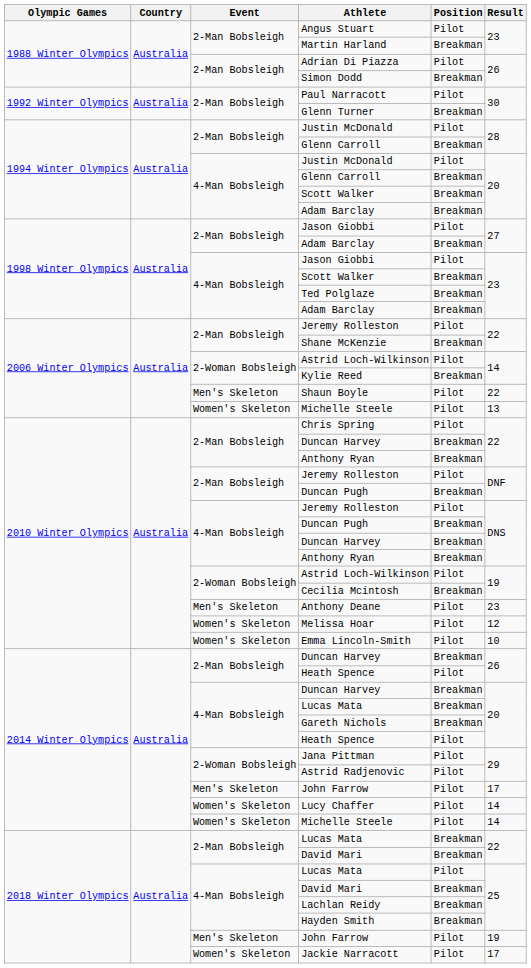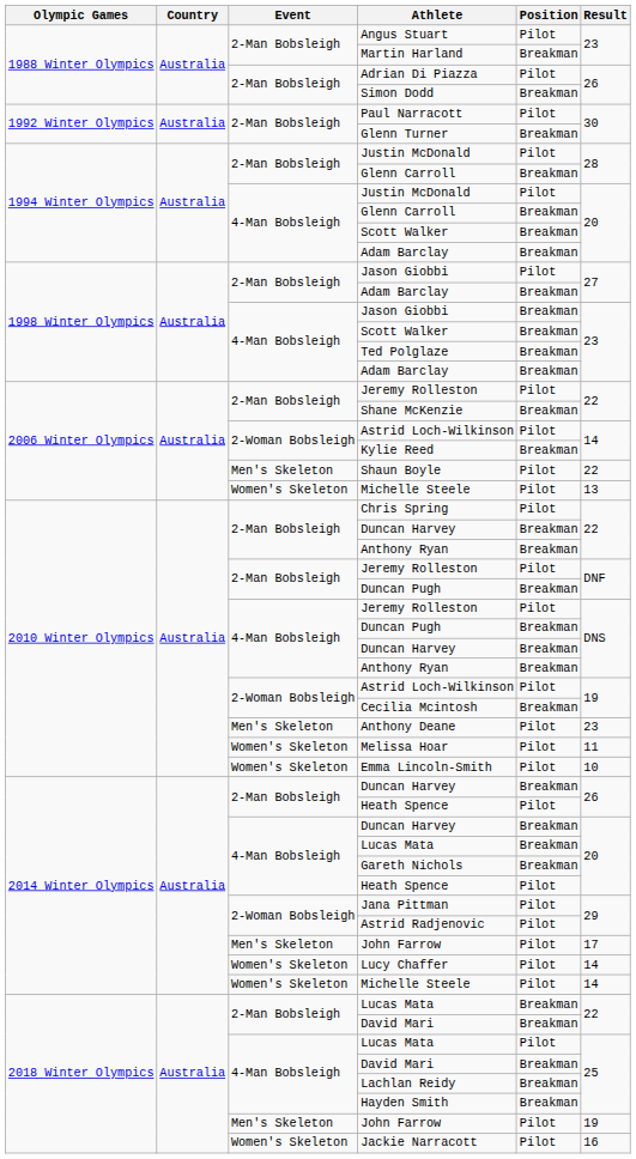 <table class="wikitable">
 <tr>
 <th>Olympic Games</th>
 <th>Country</th>
 <th>Event</th>
 <th>Athlete</th>
 <th>Position</th>
 <th>Result</th>
 </tr>
 <tr>
 <td rowspan="4">  <a href='#'>1988 Winter Olympics</a></td>
 <td rowspan="4">  <a href='#'>Australia</a></td>
 <td rowspan="2">2-Man Bobsleigh</td>
 <td>Angus Stuart</td>
 <td>Pilot</td>
 <td rowspan="2">23</td>
 </tr>
 <tr>
 <td>Martin Harland</td>
 <td>Breakman</td>
 </tr>
 <tr>
 <td rowspan="2">2-Man Bobsleigh</td>
 <td>Adrian Di Piazza</td>
 <td>Pilot</td>
 <td rowspan="2">26</td>
 </tr>
 <tr>
 <td>Simon Dodd</td>
 <td>Breakman</td>
 </tr>
 <tr>
 <td rowspan="2">  <a href='#'>1992 Winter Olympics</a></td>
 <td rowspan="2">  <a href='#'>Australia</a></td>
 <td rowspan="2">2-Man Bobsleigh</td>
 <td>Paul Narracott</td>
 <td>Pilot</td>
 <td rowspan="2">30</td>
 </tr>
 <tr>
 <td>Glenn Turner</td>
 <td>Breakman</td>
 </tr>
 <tr>
 <td rowspan="6"> <a href='#'>1994 Winter Olympics</a></td>
 <td rowspan="6">  <a href='#'>Australia</a></td>
 <td rowspan="2">2-Man Bobsleigh</td>
 <td>Justin McDonald</td>
 <td>Pilot</td>
 <td rowspan="2">28</td>
 </tr>
 <tr>
 <td>Glenn Carroll</td>
 <td>Breakman</td>
 </tr>
 <tr>
 <td rowspan="4">4-Man Bobsleigh</td>
 <td>Justin McDonald</td>
 <td>Pilot</td>
 <td rowspan="4">20</td>
 </tr>
 <tr>
 <td>Glenn Carroll</td>
 <td>Breakman</td>
 </tr>
 <tr>
 <td>Scott Walker</td>
 <td>Breakman</td>
 </tr>
 <tr>
 <td>Adam Barclay</td>
 <td>Breakman</td>
 </tr>
 <tr>
 <td rowspan="6"><a href='#'>1998 Winter Olympics</a></td>
 <td rowspan="6">  <a href='#'>Australia</a></td>
 <td rowspan="2">2-Man Bobsleigh</td>
 <td>Jason Giobbi</td>
 <td>Pilot</td>
 <td rowspan="2">27</td>
 </tr>
 <tr>
 <td>Adam Barclay</td>
 <td>Breakman</td>
 </tr>
 <tr>
 <td rowspan="4">4-Man Bobsleigh</td>
 <td>Jason Giobbi</td>
-<td>Pilot</td>
+<td>Breakman</td>
 <td rowspan="4">23</td>
 </tr>
 <tr>
 <td>Scott Walker</td>
 <td>Breakman</td>
 </tr>
 <tr>
 <td>Ted Polglaze</td>
 <td>Breakman</td>
 </tr>
 <tr>
 <td>Adam Barclay</td>
 <td>Breakman</td>
 </tr>
 <tr>
 <td rowspan="6">  <a href='#'>2006 Winter Olympics</a></td>
 <td rowspan="6">  <a href='#'>Australia</a></td>
 <td rowspan="2">2-Man Bobsleigh</td>
 <td>Jeremy Rolleston</td>
 <td>Pilot</td>
 <td rowspan="2">22</td>
 </tr>
 <tr>
 <td>Shane McKenzie</td>
 <td>Breakman</td>
 </tr>
 <tr>
 <td rowspan="2">2-Woman Bobsleigh</td>
 <td>Astrid Loch-Wilkinson</td>
 <td>Pilot</td>
 <td rowspan="2">14</td>
 </tr>
 <tr>
 <td>Kylie Reed</td>
 <td>Breakman</td>
 </tr>
 <tr>
 <td>Men's Skeleton</td>
 <td>Shaun Boyle</td>
 <td>Pilot</td>
 <td>22</td>
 </tr>
 <tr>
 <td>Women's Skeleton</td>
 <td>Michelle Steele</td>
 <td>Pilot</td>
 <td>13</td>
 </tr>
 <tr>
 <td rowspan="14">  <a href='#'>2010 Winter Olympics</a></td>
 <td rowspan="14">  <a href='#'>Australia</a></td>
 <td rowspan="3">2-Man Bobsleigh</td>
 <td>Chris Spring</td>
 <td>Pilot</td>
 <td rowspan="3">22</td>
 </tr>
 <tr>
 <td>Duncan Harvey</td>
 <td>Breakman</td>
 </tr>
 <tr>
 <td>Anthony Ryan</td>
 <td>Breakman</td>
 </tr>
 <tr>
 <td rowspan="2">2-Man Bobsleigh</td>
 <td>Jeremy Rolleston</td>
 <td>Pilot</td>
 <td rowspan="2">DNF</td>
 </tr>
 <tr>
 <td>Duncan Pugh</td>
 <td>Breakman</td>
 </tr>
 <tr>
 <td rowspan="4">4-Man Bobsleigh</td>
 <td>Jeremy Rolleston</td>
 <td>Pilot</td>
 <td rowspan="4">DNS</td>
 </tr>
 <tr>
 <td>Duncan Pugh</td>
 <td>Breakman</td>
 </tr>
 <tr>
 <td>Duncan Harvey</td>
 <td>Breakman</td>
 </tr>
 <tr>
 <td>Anthony Ryan</td>
 <td>Breakman</td>
 </tr>
 <tr>
 <td rowspan="2">2-Woman Bobsleigh</td>
 <td>Astrid Loch-Wilkinson</td>
 <td>Pilot</td>
 <td rowspan="2">19</td>
 </tr>
 <tr>
 <td>Cecilia Mcintosh</td>
 <td>Breakman</td>
 </tr>
 <tr>
 <td>Men's Skeleton</td>
 <td>Anthony Deane</td>
 <td>Pilot</td>
 <td>23</td>
 </tr>
 <tr>
 <td>Women's Skeleton</td>
 <td>Melissa Hoar</td>
 <td>Pilot</td>
-<td>12</td>
+<td>11</td>
 </tr>
 <tr>
 <td>Women's Skeleton</td>
 <td>Emma Lincoln-Smith</td>
 <td>Pilot</td>
 <td>10</td>
 </tr>
 <tr>
 <td rowspan="11">  <a href='#'>2014 Winter Olympics</a></td>
 <td rowspan="11">  <a href='#'>Australia</a></td>
 <td rowspan="2">2-Man Bobsleigh</td>
 <td>Duncan Harvey</td>
 <td>Breakman</td>
 <td rowspan="2">26</td>
 </tr>
 <tr>
 <td>Heath Spence</td>
 <td>Pilot</td>
 </tr>
 <tr>
 <td rowspan="4">4-Man Bobsleigh</td>
 <td>Duncan Harvey</td>
 <td>Breakman</td>
 <td rowspan="4">20</td>
 </tr>
 <tr>
 <td>Lucas Mata</td>
 <td>Breakman</td>
 </tr>
 <tr>
 <td>Gareth Nichols</td>
 <td>Breakman</td>
 </tr>
 <tr>
 <td>Heath Spence</td>
 <td>Pilot</td>
 </tr>
 <tr>
 <td rowspan="2">2-Woman Bobsleigh</td>
 <td>Jana Pittman</td>
 <td>Pilot</td>
 <td rowspan="2">29</td>
 </tr>
 <tr>
 <td>Astrid Radjenovic</td>
 <td>Pilot</td>
 </tr>
 <tr>
 <td>Men's Skeleton</td>
 <td>John Farrow</td>
 <td>Pilot</td>
 <td>17</td>
 </tr>
 <tr>
 <td>Women's Skeleton</td>
 <td>Lucy Chaffer</td>
 <td>Pilot</td>
 <td>14</td>
 </tr>
 <tr>
 <td>Women's Skeleton</td>
 <td>Michelle Steele</td>
 <td>Pilot</td>
 <td>14</td>
 </tr>
 <tr>
 <td rowspan="8">  <a href='#'>2018 Winter Olympics</a></td>
 <td rowspan="8">  <a href='#'>Australia</a></td>
 <td rowspan="2">2-Man Bobsleigh</td>
 <td>Lucas Mata</td>
 <td>Breakman</td>
 <td rowspan="2">22</td>
 </tr>
 <tr>
 <td>David Mari</td>
 <td>Breakman</td>
 </tr>
 <tr>
 <td rowspan="4">4-Man Bobsleigh</td>
 <td>Lucas Mata</td>
 <td>Pilot</td>
 <td rowspan="4">25</td>
 </tr>
 <tr>
 <td>David Mari</td>
 <td>Breakman</td>
 </tr>
 <tr>
 <td>Lachlan Reidy</td>
 <td>Breakman</td>
 </tr>
 <tr>
 <td>Hayden Smith</td>
 <td>Breakman</td>
 </tr>
 <tr>
 <td>Men's Skeleton</td>
 <td>John Farrow</td>
 <td>Pilot</td>
 <td>19</td>
 </tr>
 <tr>
 <td>Women's Skeleton</td>
 <td>Jackie Narracott</td>
 <td>Pilot</td>
-<td>17</td>
+<td>16</td>
 </tr>
 </table>
